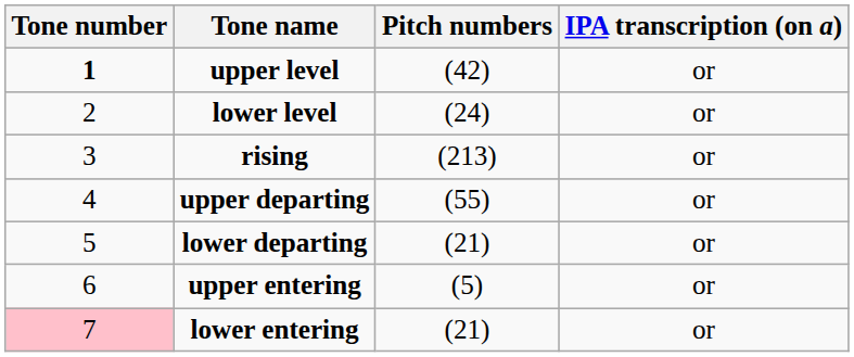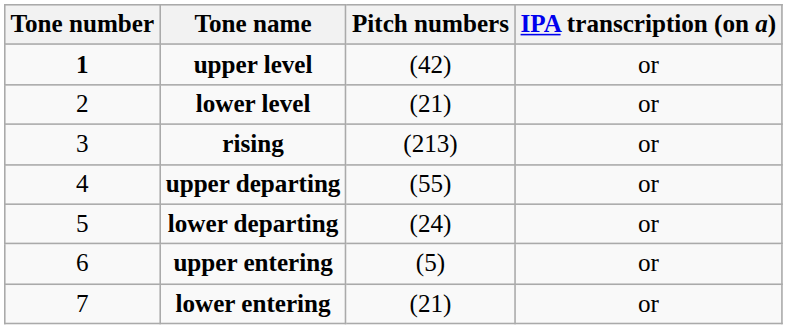 <table class="wikitable" style="text-align:center">
 <tr>
 <th>Tone number</th>
 <th>Tone name</th>
 <th>Pitch numbers</th>
 <th><a href='#'>IPA</a> transcription (on <em>a</em>)</th>
 </tr>
 <tr>
 <td><strong>1</strong></td>
 <td><strong>upper level</strong></td>
 <td>(42)</td>
 <td> or </td>
 </tr>
 <tr>
 <td>2</td>
 <td><strong>lower level</strong></td>
-<td>(24)</td>
+<td>(21)</td>
 <td> or </td>
 </tr>
 <tr>
 <td>3</td>
 <td><strong>rising</strong></td>
 <td>(213)</td>
 <td> or </td>
 </tr>
 <tr>
 <td>4</td>
 <td><strong>upper departing</strong></td>
 <td>(55)</td>
 <td> or </td>
 </tr>
 <tr>
 <td>5</td>
 <td><strong>lower departing</strong></td>
-<td>(21)</td>
+<td>(24)</td>
 <td> or </td>
 </tr>
 <tr>
 <td>6</td>
 <td><strong>upper entering</strong></td>
 <td>(5)</td>
 <td> or </td>
 </tr>
 <tr>
-<td style="background: pink;">7</td>
+<td>7</td>
 <td><strong>lower entering</strong></td>
 <td>(21)</td>
 <td> or </td>
 </tr>
 </table>
